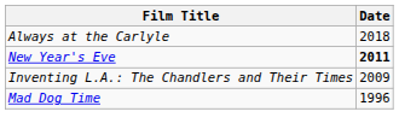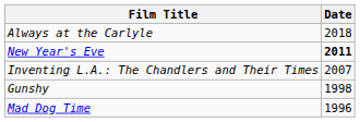 <table class="wikitable sortable mw-collapsible">
 <tr>
 <th>Film Title</th>
 <th>Date</th>
 </tr>
 <tr>
 <td><em>Always at the Carlyle</em></td>
 <td>2018</td>
 </tr>
 <tr>
 <td><em><a href='#'>New Year's Eve</a></em></td>
 <td><strong>2011</strong></td>
 </tr>
 <tr>
 <td><em>Inventing L.A.: The Chandlers and Their Times</em></td>
-<td>2009</td>
+<td>2007</td>
+</tr>
+<tr>
+<td><em>Gunshy</em></td>
+<td>1998</td>
 </tr>
 <tr>
 <td><em><a href='#'>Mad Dog Time</a></em></td>
 <td>1996</td>
 </tr>
 </table>
